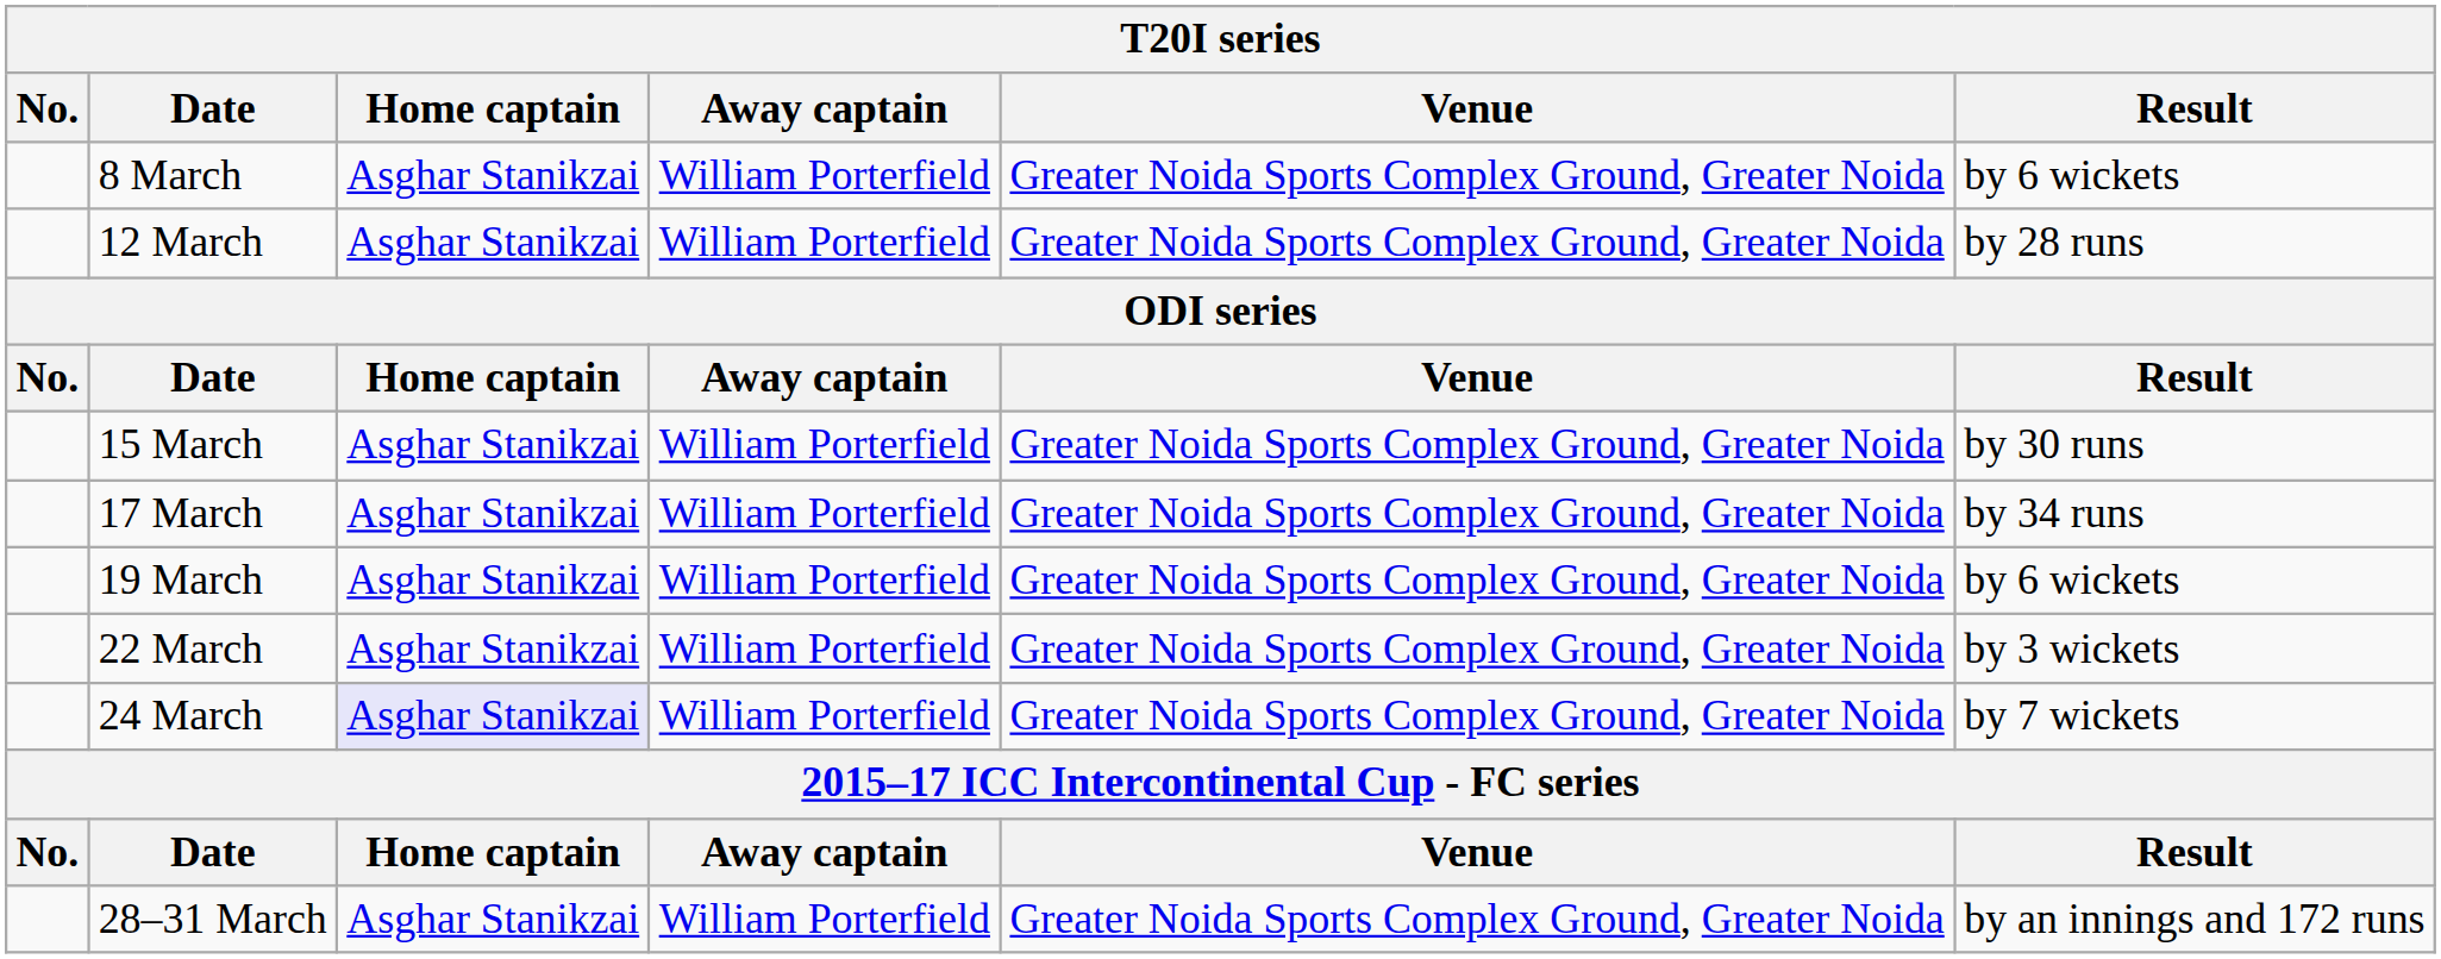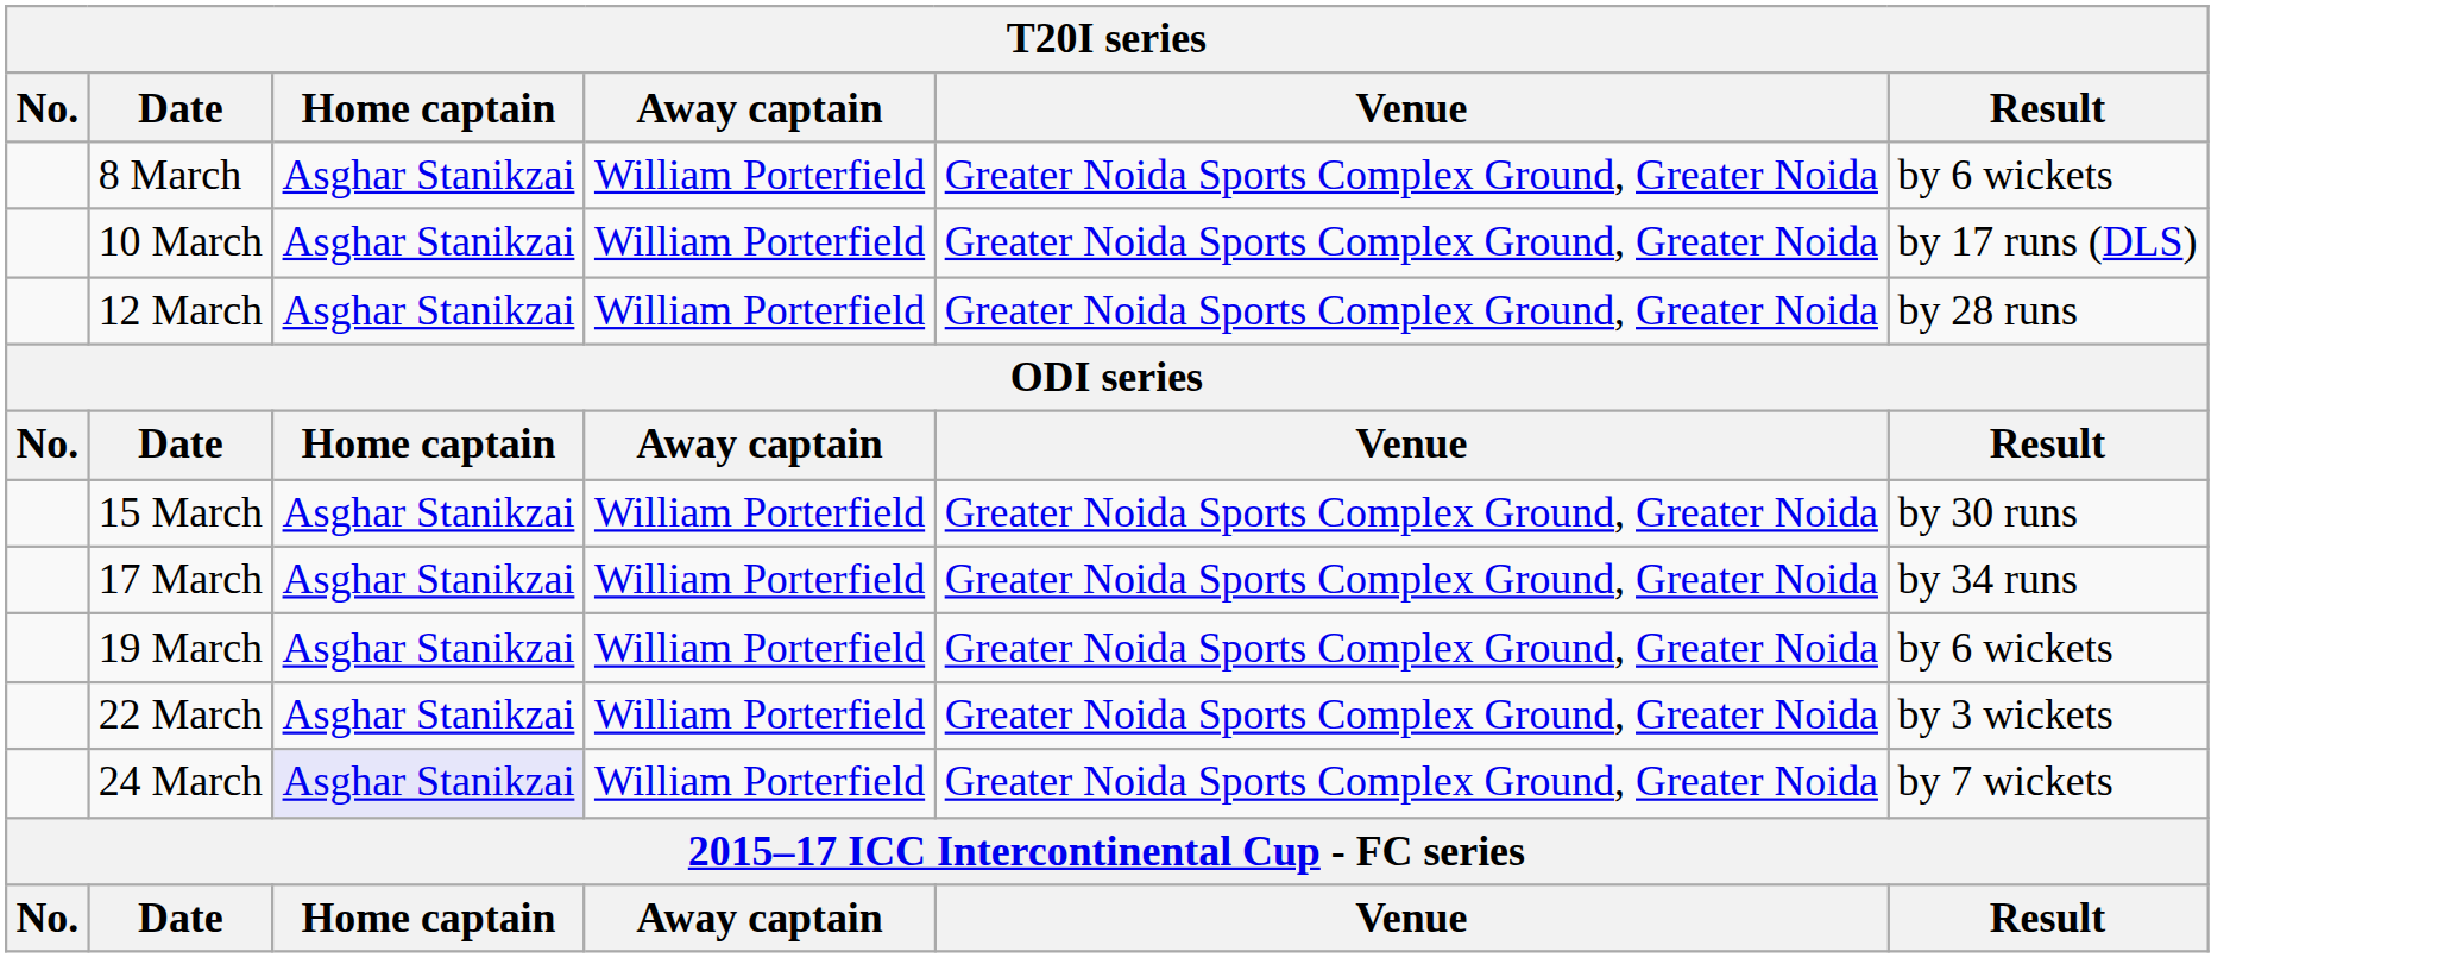 <table class="wikitable">
 <tr>
 <th colspan="6">T20I series</th>
 </tr>
 <tr>
 <th>No.</th>
 <th>Date</th>
 <th>Home captain</th>
 <th>Away captain</th>
 <th>Venue</th>
 <th>Result</th>
 </tr>
 <tr>
 <td></td>
 <td>8 March</td>
 <td><a href='#'>Asghar Stanikzai</a></td>
 <td><a href='#'>William Porterfield</a></td>
 <td><a href='#'>Greater Noida Sports Complex Ground</a>, <a href='#'>Greater Noida</a></td>
 <td> by 6 wickets</td>
+</tr>
+<tr>
+<td></td>
+<td>10 March</td>
+<td><a href='#'>Asghar Stanikzai</a></td>
+<td><a href='#'>William Porterfield</a></td>
+<td><a href='#'>Greater Noida Sports Complex Ground</a>, <a href='#'>Greater Noida</a></td>
+<td> by 17 runs (<a href='#'>DLS</a>)</td>
 </tr>
 <tr>
 <td></td>
 <td>12 March</td>
 <td><a href='#'>Asghar Stanikzai</a></td>
 <td><a href='#'>William Porterfield</a></td>
 <td><a href='#'>Greater Noida Sports Complex Ground</a>, <a href='#'>Greater Noida</a></td>
 <td> by 28 runs</td>
 </tr>
 <tr>
 <th colspan="6">ODI series</th>
 </tr>
 <tr>
 <th>No.</th>
 <th>Date</th>
 <th>Home captain</th>
 <th>Away captain</th>
 <th>Venue</th>
 <th>Result</th>
 </tr>
 <tr>
 <td></td>
 <td>15 March</td>
 <td><a href='#'>Asghar Stanikzai</a></td>
 <td><a href='#'>William Porterfield</a></td>
 <td><a href='#'>Greater Noida Sports Complex Ground</a>, <a href='#'>Greater Noida</a></td>
 <td> by 30 runs</td>
 </tr>
 <tr>
 <td></td>
 <td>17 March</td>
 <td><a href='#'>Asghar Stanikzai</a></td>
 <td><a href='#'>William Porterfield</a></td>
 <td><a href='#'>Greater Noida Sports Complex Ground</a>, <a href='#'>Greater Noida</a></td>
 <td> by 34 runs</td>
 </tr>
 <tr>
 <td></td>
 <td>19 March</td>
 <td><a href='#'>Asghar Stanikzai</a></td>
 <td><a href='#'>William Porterfield</a></td>
 <td><a href='#'>Greater Noida Sports Complex Ground</a>, <a href='#'>Greater Noida</a></td>
 <td> by 6 wickets</td>
 </tr>
 <tr>
 <td></td>
 <td>22 March</td>
 <td><a href='#'>Asghar Stanikzai</a></td>
 <td><a href='#'>William Porterfield</a></td>
 <td><a href='#'>Greater Noida Sports Complex Ground</a>, <a href='#'>Greater Noida</a></td>
 <td> by 3 wickets</td>
 </tr>
 <tr>
 <td></td>
 <td>24 March</td>
 <td style="background: lavender;"><a href='#'>Asghar Stanikzai</a></td>
 <td><a href='#'>William Porterfield</a></td>
 <td><a href='#'>Greater Noida Sports Complex Ground</a>, <a href='#'>Greater Noida</a></td>
 <td> by 7 wickets</td>
 </tr>
 <tr>
 <th colspan="6"><a href='#'>2015–17 ICC Intercontinental Cup</a> - FC series</th>
 </tr>
 <tr>
 <th>No.</th>
 <th>Date</th>
 <th>Home captain</th>
 <th>Away captain</th>
 <th>Venue</th>
 <th>Result</th>
 </tr>
-<tr>
-<td></td>
-<td>28–31 March</td>
-<td><a href='#'>Asghar Stanikzai</a></td>
-<td><a href='#'>William Porterfield</a></td>
-<td><a href='#'>Greater Noida Sports Complex Ground</a>, <a href='#'>Greater Noida</a></td>
-<td> by an innings and 172 runs</td>
-</tr>
 </table>
